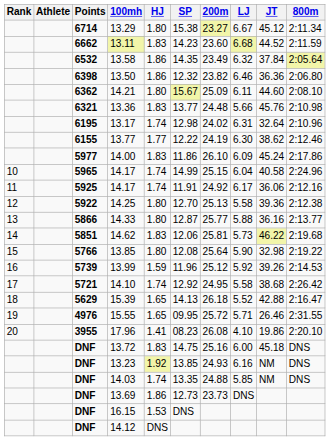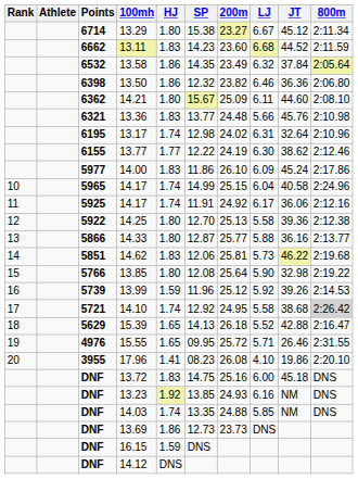 <table class="wikitable sortable">
 <tr>
 <th>Rank</th>
 <th>Athlete</th>
 <th>Points</th>
 <th><a href='#'>100mh</a></th>
 <th><a href='#'>HJ</a></th>
 <th><a href='#'>SP</a></th>
 <th><a href='#'>200m</a></th>
 <th><a href='#'>LJ</a></th>
 <th><a href='#'>JT</a></th>
 <th><a href='#'>800m</a></th>
 </tr>
 <tr>
 <td></td>
 <td></td>
 <td><strong>6714</strong></td>
 <td>13.29</td>
 <td>1.80</td>
 <td>15.38</td>
 <td bgcolor=#F2F5A9>23.27</td>
 <td>6.67</td>
 <td>45.12</td>
 <td>2:11.34</td>
 </tr>
 <tr>
 <td></td>
 <td></td>
 <td><strong>6662</strong></td>
 <td bgcolor=#F2F5A9>13.11</td>
 <td>1.83</td>
 <td>14.23</td>
 <td>23.60</td>
 <td bgcolor=#F2F5A9>6.68</td>
 <td>44.52</td>
 <td>2:11.59</td>
 </tr>
 <tr>
 <td></td>
 <td></td>
 <td><strong>6532</strong></td>
 <td>13.58</td>
 <td>1.86</td>
 <td>14.35</td>
 <td>23.49</td>
 <td>6.32</td>
 <td>37.84</td>
 <td bgcolor=#F2F5A9>2:05.64</td>
 </tr>
 <tr>
 <td></td>
 <td></td>
 <td><strong>6398</strong></td>
 <td>13.50</td>
 <td>1.86</td>
 <td>12.32</td>
 <td>23.82</td>
 <td>6.46</td>
 <td>36.36</td>
 <td>2:06.80</td>
 </tr>
 <tr>
 <td></td>
 <td></td>
 <td><strong>6362</strong></td>
 <td>14.21</td>
 <td>1.80</td>
 <td bgcolor=#F2F5A9>15.67</td>
 <td>25.09</td>
 <td>6.11</td>
 <td>44.60</td>
 <td>2:08.10</td>
 </tr>
 <tr>
 <td></td>
 <td></td>
 <td><strong>6321</strong></td>
 <td>13.36</td>
 <td>1.83</td>
 <td>13.77</td>
 <td>24.48</td>
 <td>5.66</td>
 <td>45.76</td>
 <td>2:10.98</td>
 </tr>
 <tr>
 <td></td>
 <td></td>
 <td><strong>6195</strong></td>
 <td>13.17</td>
 <td>1.74</td>
 <td>12.98</td>
 <td>24.02</td>
 <td>6.31</td>
 <td>32.64</td>
 <td>2:10.96</td>
 </tr>
 <tr>
 <td></td>
 <td></td>
 <td><strong>6155</strong></td>
 <td>13.77</td>
 <td>1.77</td>
 <td>12.22</td>
 <td>24.19</td>
 <td>6.30</td>
 <td>38.62</td>
 <td>2:12.46</td>
 </tr>
 <tr>
 <td></td>
 <td></td>
 <td><strong>5977</strong></td>
 <td>14.00</td>
 <td>1.83</td>
 <td>11.86</td>
 <td>26.10</td>
 <td>6.09</td>
 <td>45.24</td>
 <td>2:17.86</td>
 </tr>
 <tr>
 <td>10</td>
 <td></td>
 <td><strong>5965</strong></td>
 <td>14.17</td>
 <td>1.74</td>
 <td>14.99</td>
 <td>25.15</td>
 <td>6.04</td>
 <td>40.58</td>
 <td>2:24.96</td>
 </tr>
 <tr>
 <td>11</td>
 <td></td>
 <td><strong>5925</strong></td>
 <td>14.17</td>
 <td>1.74</td>
 <td>11.91</td>
 <td>24.92</td>
 <td>6.17</td>
 <td>36.06</td>
 <td>2:12.16</td>
 </tr>
 <tr>
 <td>12</td>
 <td></td>
 <td><strong>5922</strong></td>
 <td>14.25</td>
 <td>1.80</td>
 <td>12.70</td>
 <td>25.13</td>
 <td>5.58</td>
 <td>39.36</td>
 <td>2:12.38</td>
 </tr>
 <tr>
 <td>13</td>
 <td></td>
 <td><strong>5866</strong></td>
 <td>14.33</td>
 <td>1.80</td>
 <td>12.87</td>
 <td>25.77</td>
 <td>5.88</td>
 <td>36.16</td>
 <td>2:13.77</td>
 </tr>
 <tr>
 <td>14</td>
 <td></td>
 <td><strong>5851</strong></td>
 <td>14.62</td>
 <td>1.83</td>
 <td>12.06</td>
 <td>25.81</td>
 <td>5.73</td>
 <td bgcolor=#F2F5A9>46.22</td>
 <td>2:19.68</td>
 </tr>
 <tr>
 <td>15</td>
 <td></td>
 <td><strong>5766</strong></td>
 <td>13.85</td>
 <td>1.80</td>
 <td>12.08</td>
 <td>25.64</td>
 <td>5.90</td>
 <td>32.98</td>
 <td>2:19.22</td>
 </tr>
 <tr>
 <td>16</td>
 <td></td>
 <td><strong>5739</strong></td>
 <td>13.99</td>
 <td>1.59</td>
 <td>11.96</td>
 <td>25.12</td>
 <td>5.92</td>
 <td>39.26</td>
 <td>2:14.53</td>
 </tr>
 <tr>
 <td>17</td>
 <td></td>
 <td><strong>5721</strong></td>
 <td>14.10</td>
 <td>1.74</td>
 <td>12.92</td>
 <td>24.95</td>
 <td>5.58</td>
 <td>38.68</td>
-<td>2:26.42</td>
+<td style="background: lightgrey;">2:26.42</td>
 </tr>
 <tr>
 <td>18</td>
 <td></td>
 <td><strong>5629</strong></td>
 <td>15.39</td>
 <td>1.65</td>
 <td>14.13</td>
 <td>26.18</td>
 <td>5.52</td>
 <td>42.88</td>
 <td>2:16.47</td>
 </tr>
 <tr>
 <td>19</td>
 <td></td>
 <td><strong>4976</strong></td>
 <td>15.55</td>
 <td>1.65</td>
 <td>09.95</td>
 <td>25.72</td>
 <td>5.71</td>
 <td>26.46</td>
 <td>2:31.55</td>
 </tr>
 <tr>
 <td>20</td>
 <td></td>
 <td><strong>3955</strong></td>
 <td>17.96</td>
 <td>1.41</td>
 <td>08.23</td>
 <td>26.08</td>
 <td>4.10</td>
 <td>19.86</td>
 <td>2:20.10</td>
 </tr>
 <tr>
 <td></td>
 <td></td>
 <td><strong>DNF</strong></td>
 <td>13.72</td>
 <td>1.83</td>
 <td>14.75</td>
 <td>25.16</td>
 <td>6.00</td>
 <td>45.18</td>
 <td>DNS</td>
 </tr>
 <tr>
 <td></td>
 <td></td>
 <td><strong>DNF</strong></td>
 <td>13.23</td>
 <td bgcolor=#F2F5A9>1.92</td>
 <td>13.85</td>
 <td>24.93</td>
 <td>6.16</td>
 <td>NM</td>
 <td>DNS</td>
 </tr>
 <tr>
 <td></td>
 <td></td>
 <td><strong>DNF</strong></td>
 <td>14.03</td>
 <td>1.74</td>
 <td>13.35</td>
 <td>24.88</td>
 <td>5.85</td>
 <td>NM</td>
 <td>DNS</td>
 </tr>
 <tr>
 <td></td>
 <td></td>
 <td><strong>DNF</strong></td>
 <td>13.69</td>
 <td>1.86</td>
 <td>12.73</td>
 <td>23.73</td>
 <td>DNS</td>
 <td></td>
 <td></td>
 </tr>
 <tr>
 <td></td>
 <td></td>
 <td><strong>DNF</strong></td>
 <td>16.15</td>
-<td>1.53</td>
+<td>1.59</td>
 <td>DNS</td>
 <td></td>
 <td></td>
 <td></td>
 <td></td>
 </tr>
 <tr>
 <td></td>
 <td></td>
 <td><strong>DNF</strong></td>
 <td>14.12</td>
 <td>DNS</td>
 <td></td>
 <td></td>
 <td></td>
 <td></td>
 <td></td>
 </tr>
 </table>
